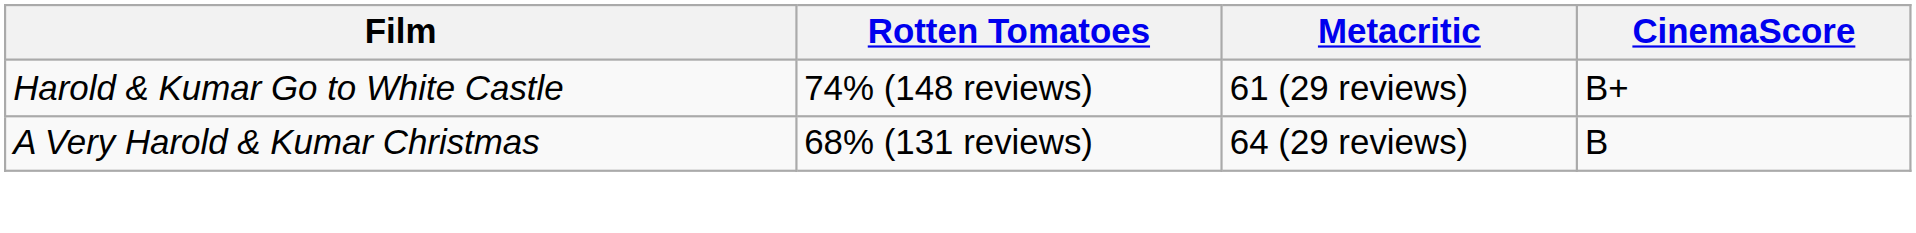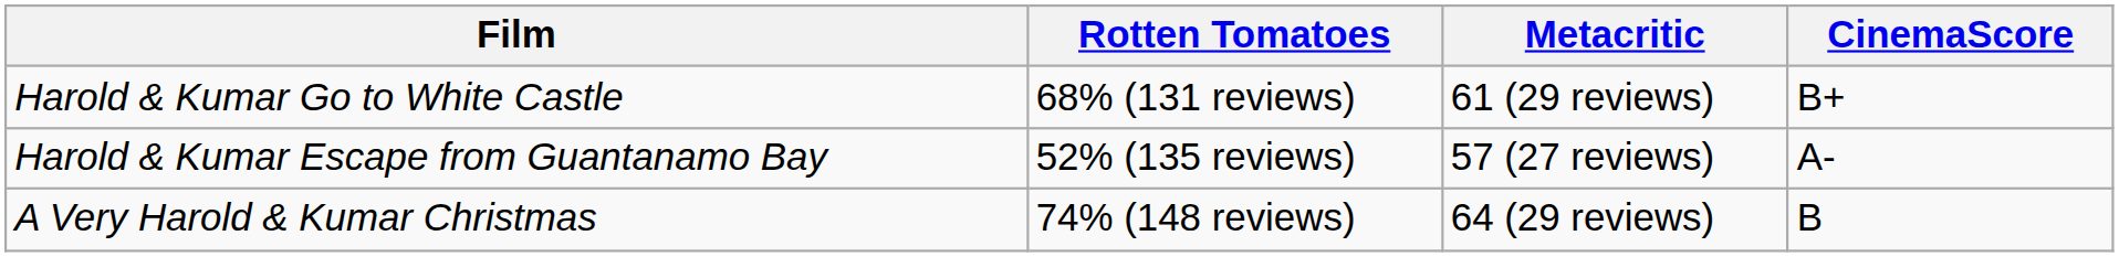 <table class="wikitable" width=99% border="1">
 <tr>
 <th>Film</th>
 <th><a href='#'>Rotten Tomatoes</a></th>
 <th><a href='#'>Metacritic</a></th>
 <th><a href='#'>CinemaScore</a></th>
 </tr>
 <tr>
 <td><em>Harold & Kumar Go to White Castle</em></td>
-<td>74% (148 reviews)</td>
+<td>68% (131 reviews)</td>
 <td>61 (29 reviews)</td>
 <td>B+</td>
 </tr>
 <tr>
+<td><em>Harold & Kumar Escape from Guantanamo Bay</em></td>
+<td>52% (135 reviews)</td>
+<td>57 (27 reviews)</td>
+<td>A-</td>
+</tr>
+<tr>
 <td><em>A Very Harold & Kumar Christmas</em></td>
-<td>68% (131 reviews)</td>
+<td>74% (148 reviews)</td>
 <td>64 (29 reviews)</td>
 <td>B</td>
 </tr>
 </table>
